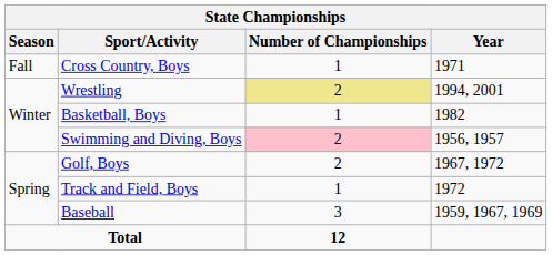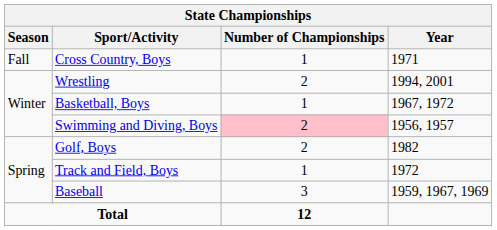 <table class="wikitable">
 <tr>
 <th colspan="4">State Championships</th>
 </tr>
 <tr>
 <th>Season</th>
 <th>Sport/Activity</th>
 <th>Number of Championships</th>
 <th>Year</th>
 </tr>
 <tr>
 <td>Fall</td>
 <td><a href='#'>Cross Country, Boys</a></td>
 <td style="text-align:center;">1</td>
 <td>1971</td>
 </tr>
 <tr>
 <td rowspan="3">Winter</td>
 <td><a href='#'>Wrestling</a></td>
-<td style="background: khaki; text-align:center;">2</td>
+<td style="text-align:center;">2</td>
 <td>1994, 2001</td>
 </tr>
 <tr>
 <td><a href='#'>Basketball, Boys</a></td>
 <td style="text-align:center;">1</td>
-<td>1982</td>
+<td>1967, 1972</td>
 </tr>
 <tr>
 <td><a href='#'>Swimming and Diving, Boys</a></td>
 <td style="background: pink; text-align:center;">2</td>
 <td>1956, 1957</td>
 </tr>
 <tr>
 <td rowspan="3">Spring</td>
 <td><a href='#'>Golf, Boys</a></td>
 <td style="text-align:center;">2</td>
-<td>1967, 1972</td>
+<td>1982</td>
 </tr>
 <tr>
 <td><a href='#'>Track and Field, Boys</a></td>
 <td style="text-align:center;">1</td>
 <td>1972</td>
 </tr>
 <tr>
 <td><a href='#'>Baseball</a></td>
 <td style="text-align:center;">3</td>
 <td>1959, 1967, 1969</td>
 </tr>
 <tr>
 <td style="text-align:center;" colspan="2"><strong>Total</strong></td>
 <td style="text-align:center;"><strong>12</strong></td>
 <td></td>
 </tr>
 </table>
